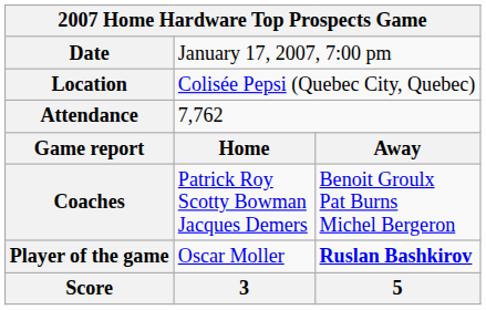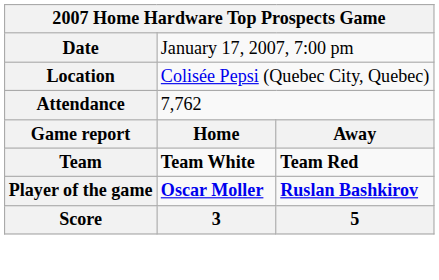 <table class="wikitable">
 <tr>
 <th colspan="3">2007 Home Hardware Top Prospects Game</th>
 </tr>
 <tr>
 <th>Date</th>
 <td colspan="2">January 17, 2007, 7:00 pm</td>
 </tr>
 <tr>
 <th>Location</th>
 <td colspan="2"><a href='#'>Colisée Pepsi</a> (Quebec City, Quebec)</td>
 </tr>
 <tr>
 <th>Attendance</th>
 <td colspan="2">7,762</td>
 </tr>
 <tr>
 <th>Game report</th>
 <th>Home</th>
 <th>Away</th>
 </tr>
 <tr>
-<th>Coaches</th>
-<td><a href='#'>Patrick Roy</a><br><a href='#'>Scotty Bowman</a><br><a href='#'>Jacques Demers</a></td>
-<td><a href='#'>Benoit Groulx</a><br><a href='#'>Pat Burns</a><br><a href='#'>Michel Bergeron</a></td>
+<th>Team</th>
+<td><strong>Team White</strong></td>
+<td><strong>Team Red</strong></td>
 </tr>
 <tr>
 <th>Player of the game</th>
-<td><a href='#'>Oscar Moller</a></td>
+<td><strong><a href='#'>Oscar Moller</a></strong></td>
 <td><strong><a href='#'>Ruslan Bashkirov</a></strong></td>
 </tr>
 <tr>
 <th>Score</th>
 <th>3</th>
 <th>5</th>
 </tr>
 </table>
